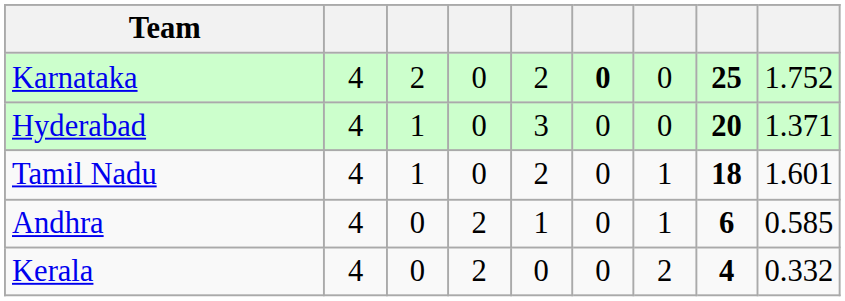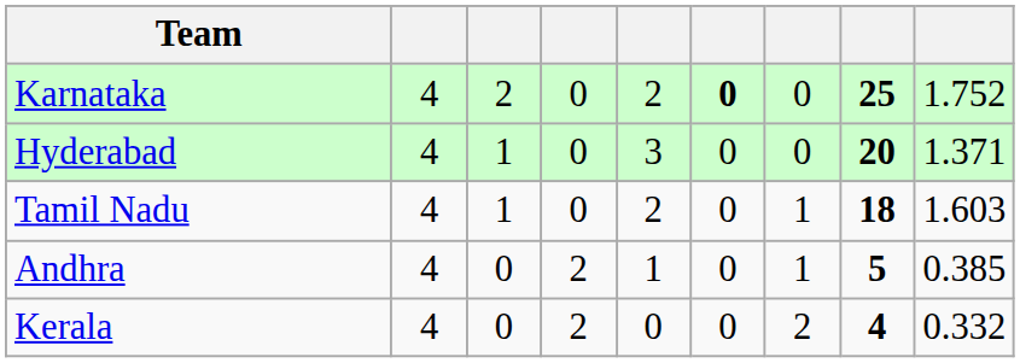 <table class="wikitable" style="text-align:center">
 <tr>
 <th style="width:160px">Team</th>
 <th style="width:25px"></th>
 <th style="width:25px"></th>
 <th style="width:25px"></th>
 <th style="width:25px"></th>
 <th style="width:25px"></th>
 <th style="width:25px"></th>
 <th style="width:25px"></th>
 <th style="width:25px;"></th>
 </tr>
 <tr style="background:#cfc;">
 <td style="text-align:left"><a href='#'>Karnataka</a></td>
 <td>4</td>
 <td>2</td>
 <td>0</td>
 <td>2</td>
 <td><strong>0</strong></td>
 <td>0</td>
 <td><strong>25</strong></td>
 <td>1.752</td>
 </tr>
 <tr style="background:#cfc;">
 <td style="text-align:left"><a href='#'>Hyderabad</a></td>
 <td>4</td>
 <td>1</td>
 <td>0</td>
 <td>3</td>
 <td>0</td>
 <td>0</td>
 <td><strong>20</strong></td>
 <td>1.371</td>
 </tr>
 <tr>
 <td style="text-align:left"><a href='#'>Tamil Nadu</a></td>
 <td>4</td>
 <td>1</td>
 <td>0</td>
 <td>2</td>
 <td>0</td>
 <td>1</td>
 <td><strong>18</strong></td>
-<td>1.601</td>
+<td>1.603</td>
 </tr>
 <tr>
 <td style="text-align:left"><a href='#'>Andhra</a></td>
 <td>4</td>
 <td>0</td>
 <td>2</td>
 <td>1</td>
 <td>0</td>
 <td>1</td>
-<td><strong>6</strong></td>
-<td>0.585</td>
+<td><strong>5</strong></td>
+<td>0.385</td>
 </tr>
 <tr>
 <td style="text-align:left"><a href='#'>Kerala</a></td>
 <td>4</td>
 <td>0</td>
 <td>2</td>
 <td>0</td>
 <td>0</td>
 <td>2</td>
 <td><strong>4</strong></td>
 <td>0.332</td>
 </tr>
 </table>
